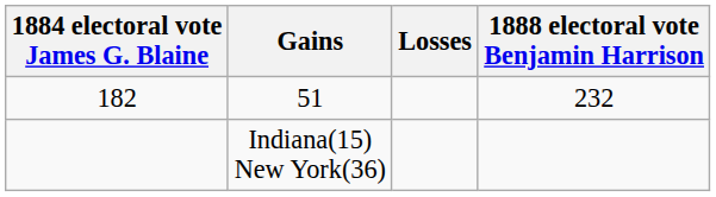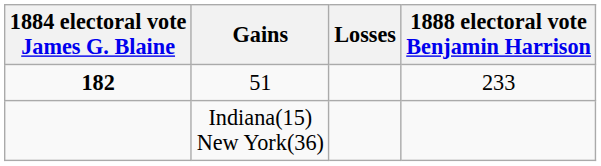 <table class="wikitable" style="text-align:center">
 <tr>
 <th>1884 electoral vote<br><a href='#'>James G. Blaine</a></th>
 <th>Gains</th>
 <th>Losses</th>
 <th>1888 electoral vote<br><a href='#'>Benjamin Harrison</a></th>
 </tr>
 <tr>
-<td>182</td>
+<td><strong>182</strong></td>
 <td> 51</td>
 <td></td>
-<td>232</td>
+<td>233</td>
 </tr>
 <tr>
 <td></td>
 <td>Indiana(15)<br>New York(36)</td>
 <td></td>
 <td></td>
 </tr>
 </table>
